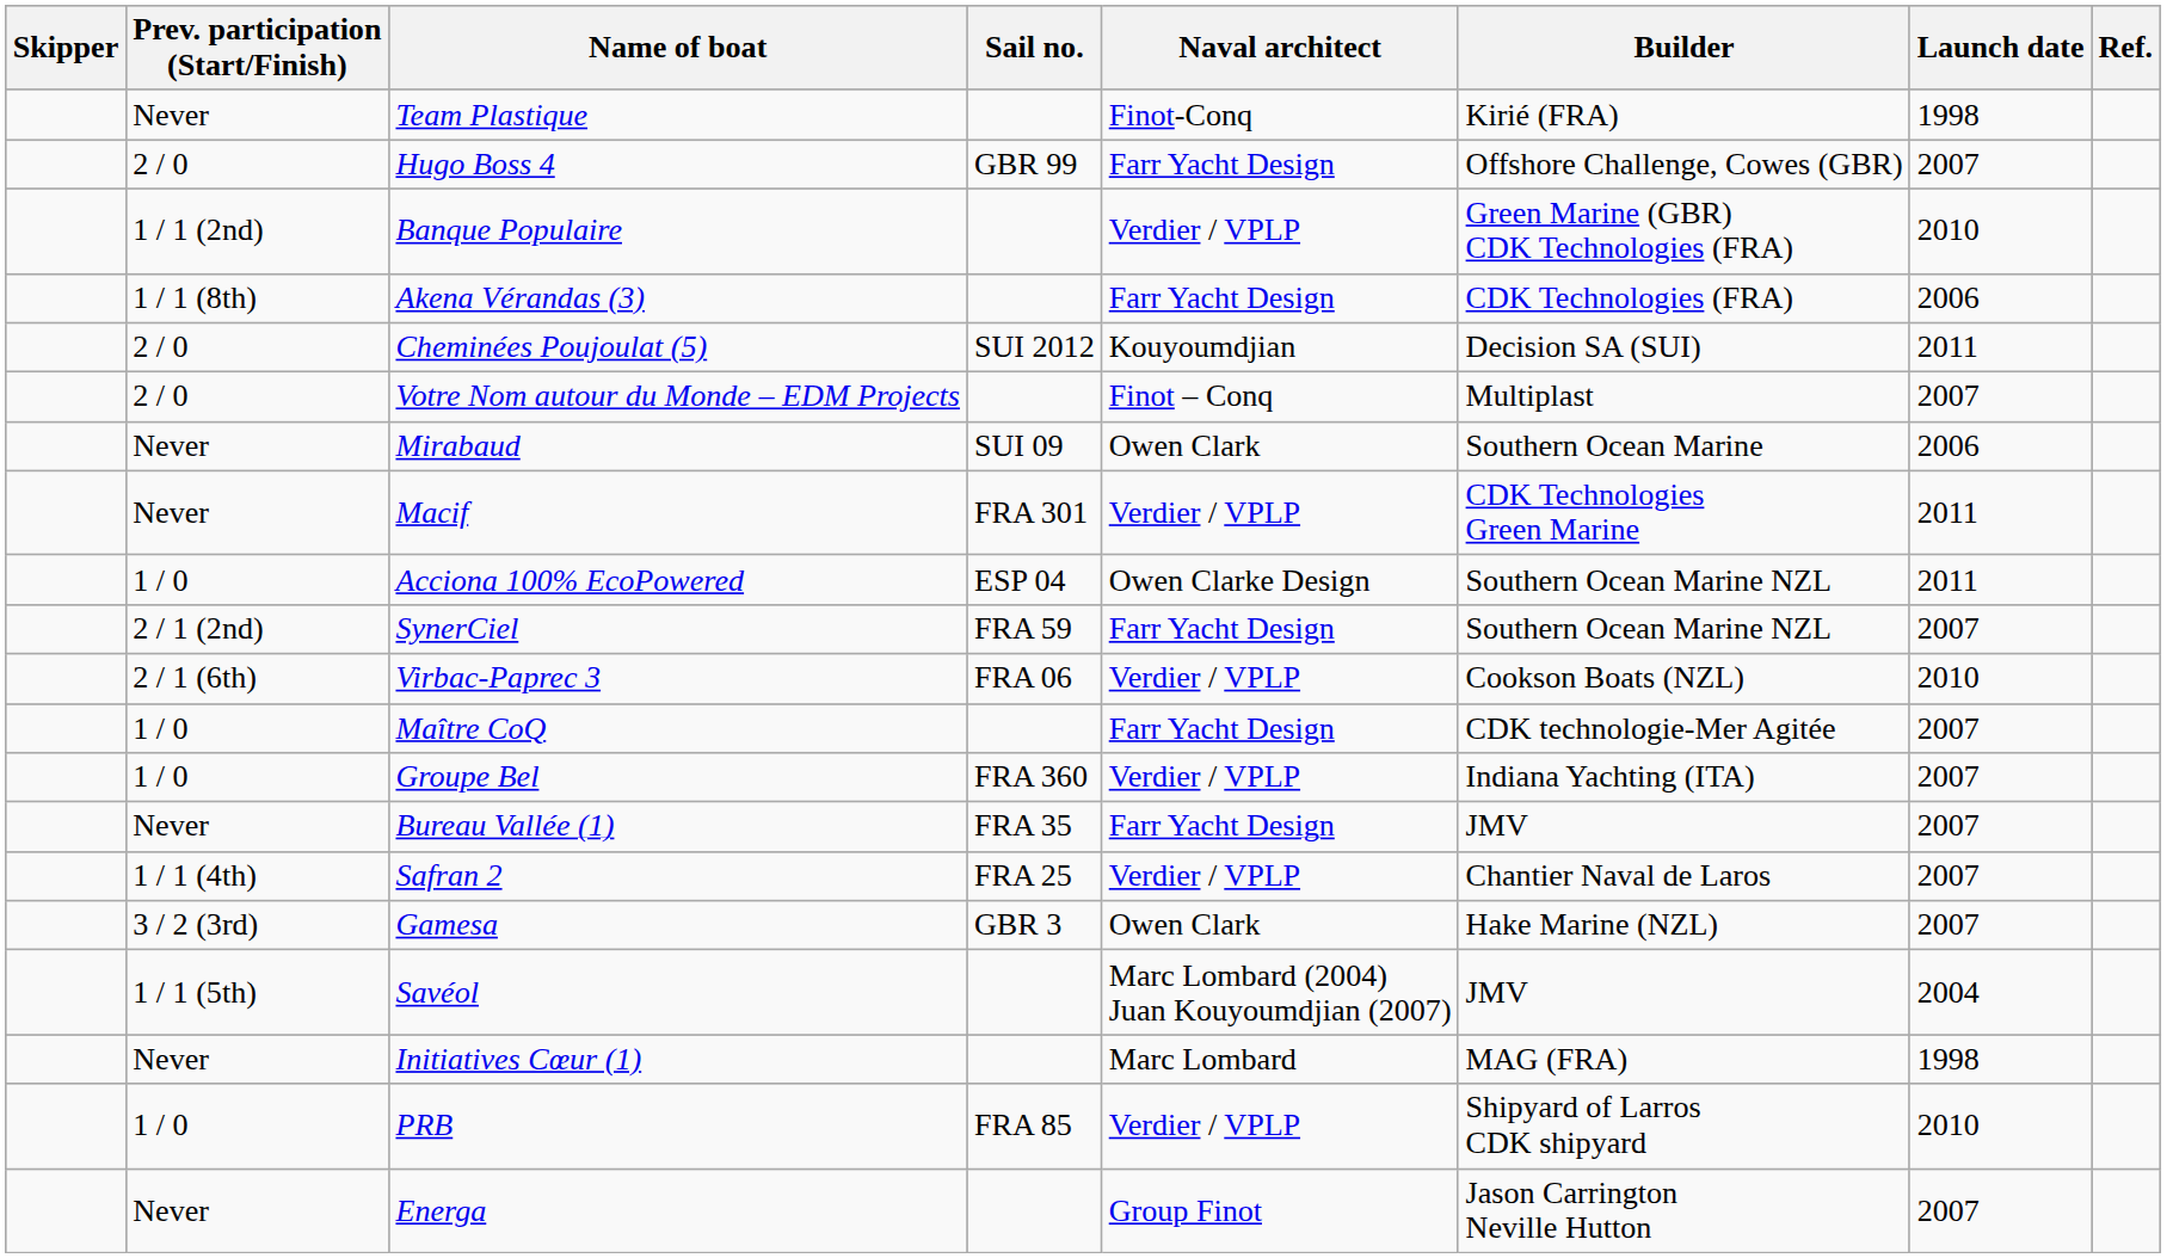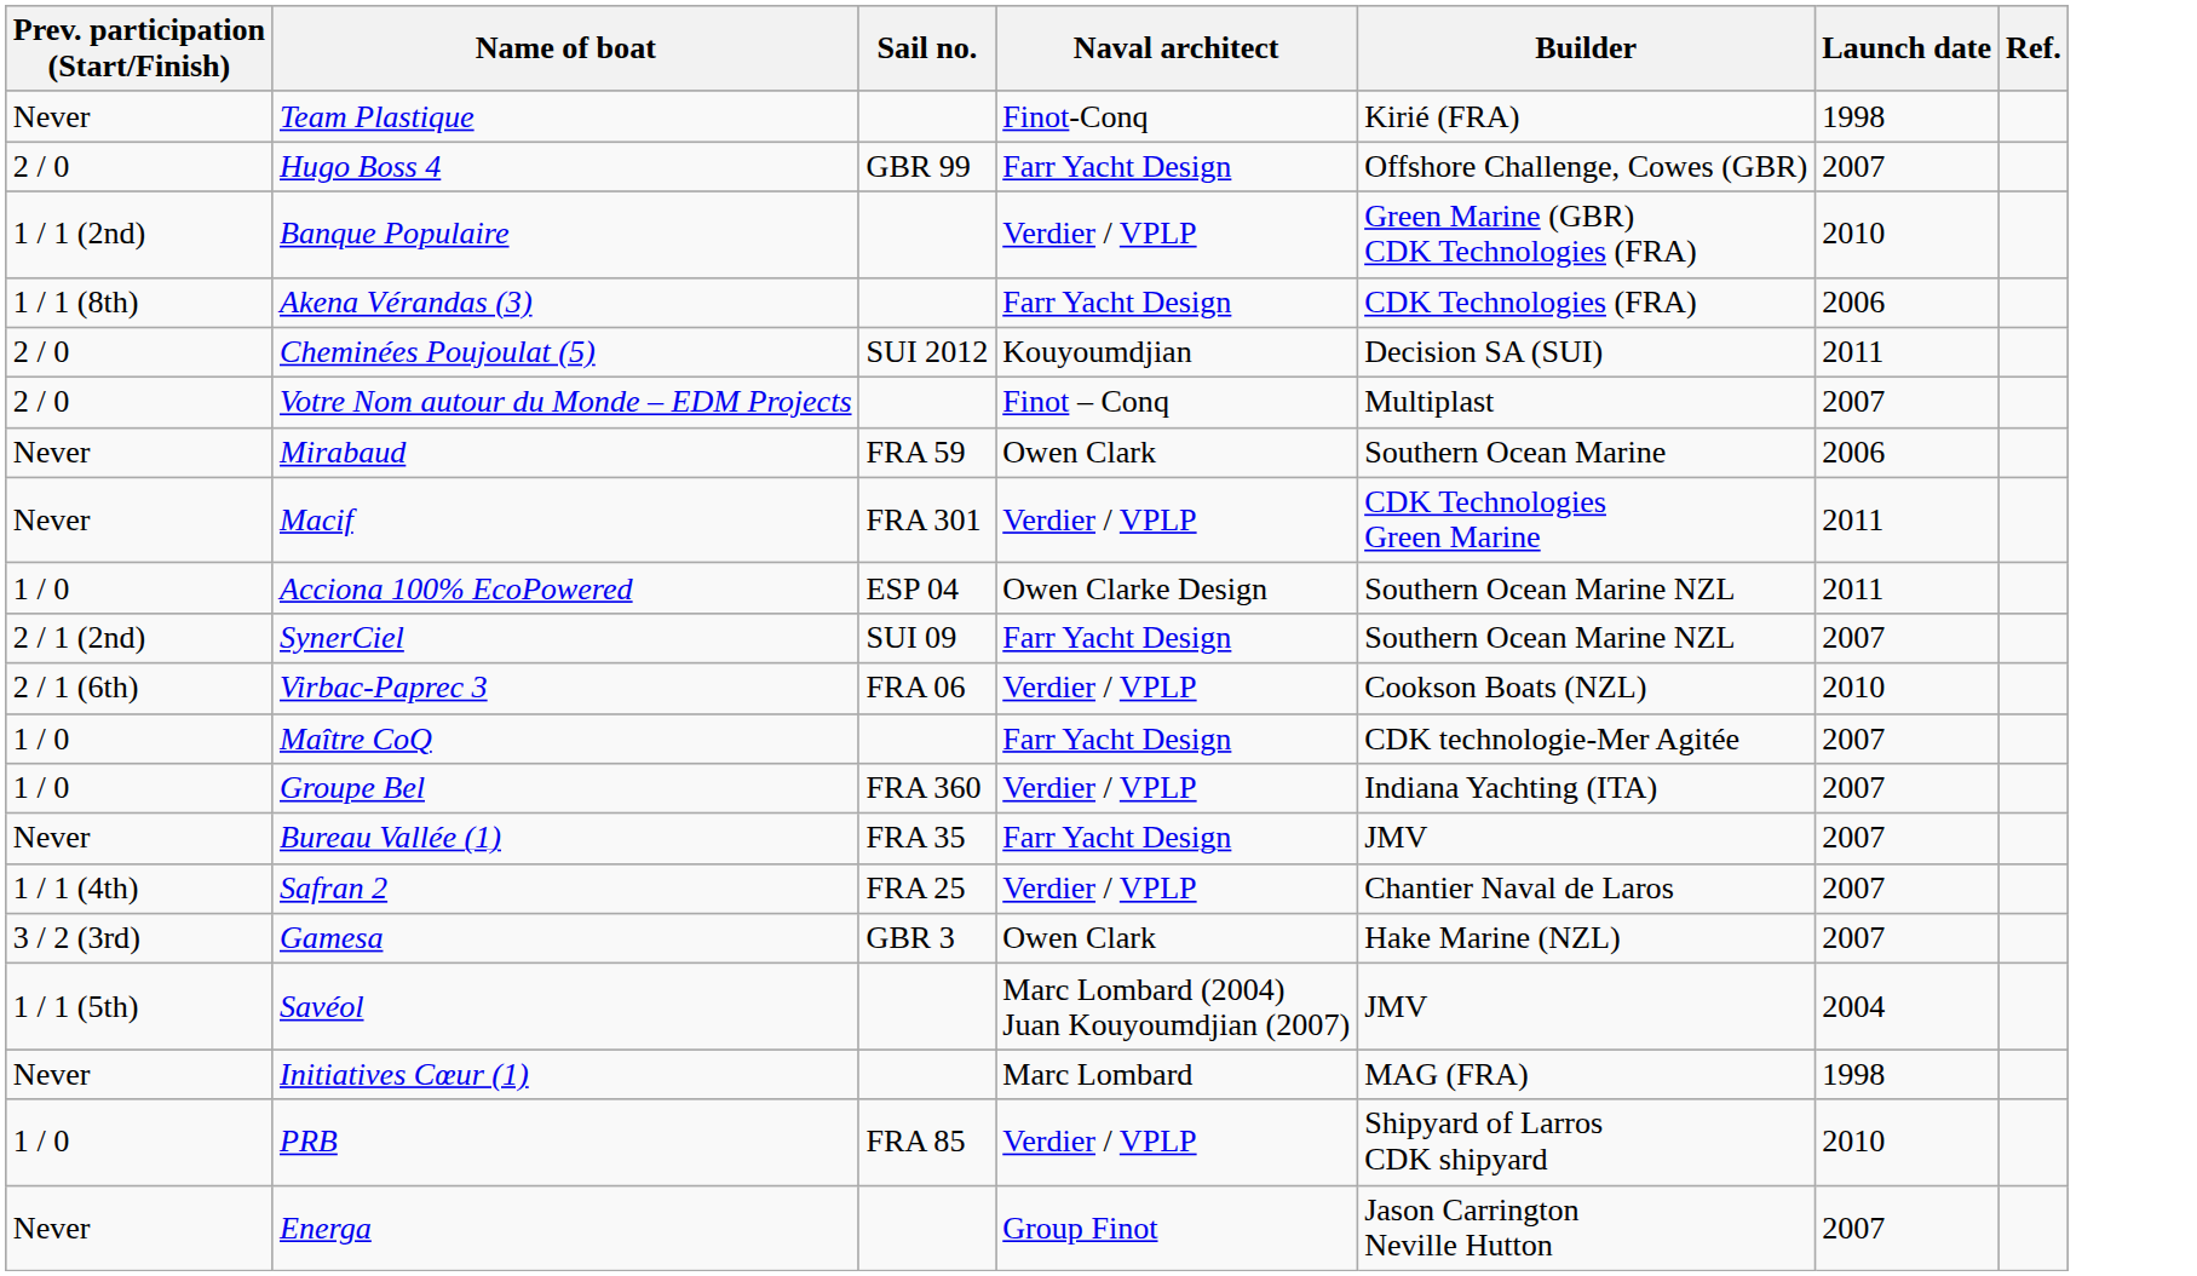 <table class="sortable wikitable">
 <tr>
-<th>Skipper</th>
 <th>Prev. participation<br>(Start/Finish)</th>
 <th>Name of boat</th>
 <th>Sail no.</th>
 <th>Naval architect</th>
 <th>Builder</th>
 <th>Launch date</th>
 <th>Ref.</th>
 </tr>
 <tr>
-<td></td>
 <td>Never</td>
 <td><em><a href='#'>Team Plastique</a></em></td>
 <td></td>
 <td><a href='#'>Finot</a>-Conq</td>
 <td>Kirié (FRA)</td>
 <td>1998</td>
 <td></td>
 </tr>
 <tr>
-<td></td>
 <td>2 / 0</td>
 <td><em><a href='#'>Hugo Boss 4</a></em></td>
 <td>GBR 99</td>
 <td><a href='#'>Farr Yacht Design</a></td>
 <td>Offshore Challenge, Cowes (GBR)</td>
 <td>2007</td>
 <td></td>
 </tr>
 <tr>
-<td></td>
 <td>1 / 1 (2nd)</td>
 <td><em><a href='#'>Banque Populaire</a></em></td>
 <td></td>
 <td><a href='#'>Verdier</a> / <a href='#'>VPLP</a></td>
 <td><a href='#'>Green Marine</a> (GBR) <br> <a href='#'>CDK Technologies</a> (FRA)</td>
 <td>2010</td>
 <td></td>
 </tr>
 <tr>
-<td></td>
 <td>1 / 1 (8th)</td>
 <td><em><a href='#'>Akena Vérandas (3)</a></em></td>
 <td></td>
 <td><a href='#'>Farr Yacht Design</a></td>
 <td><a href='#'>CDK Technologies</a> (FRA)</td>
 <td>2006</td>
 <td></td>
 </tr>
 <tr>
-<td></td>
 <td>2 / 0</td>
 <td><em><a href='#'>Cheminées Poujoulat (5)</a></em></td>
 <td>SUI 2012</td>
 <td>Kouyoumdjian</td>
 <td>Decision SA (SUI)</td>
 <td>2011</td>
 <td></td>
 </tr>
 <tr>
-<td></td>
 <td>2 / 0</td>
 <td><em><a href='#'>Votre Nom autour du Monde – EDM Projects</a></em></td>
 <td></td>
 <td><a href='#'>Finot</a> – Conq</td>
 <td>Multiplast</td>
 <td>2007</td>
 <td></td>
 </tr>
 <tr>
-<td></td>
 <td>Never</td>
 <td><em><a href='#'>Mirabaud</a></em></td>
-<td>SUI 09</td>
+<td>FRA 59</td>
 <td>Owen Clark</td>
 <td>Southern Ocean Marine</td>
 <td>2006</td>
 <td></td>
 </tr>
 <tr>
-<td></td>
 <td>Never</td>
 <td><em><a href='#'>Macif</a></em></td>
 <td>FRA 301</td>
 <td><a href='#'>Verdier</a> / <a href='#'>VPLP</a></td>
 <td><a href='#'>CDK Technologies</a> <br> <a href='#'>Green Marine</a></td>
 <td>2011</td>
 <td></td>
 </tr>
 <tr>
-<td></td>
 <td>1 / 0</td>
 <td><em><a href='#'>Acciona 100% EcoPowered</a></em></td>
 <td>ESP 04</td>
 <td>Owen Clarke Design</td>
 <td>Southern Ocean Marine NZL</td>
 <td>2011</td>
 <td></td>
 </tr>
 <tr>
-<td></td>
 <td>2 / 1 (2nd)</td>
 <td><em><a href='#'>SynerCiel</a></em></td>
-<td>FRA 59</td>
+<td>SUI 09</td>
 <td><a href='#'>Farr Yacht Design</a></td>
 <td>Southern Ocean Marine NZL</td>
 <td>2007</td>
 <td></td>
 </tr>
 <tr>
-<td></td>
 <td>2 / 1 (6th)</td>
 <td><em><a href='#'>Virbac-Paprec 3</a></em></td>
 <td>FRA 06</td>
 <td><a href='#'>Verdier</a> / <a href='#'>VPLP</a></td>
 <td>Cookson Boats (NZL)</td>
 <td>2010</td>
 <td></td>
 </tr>
 <tr>
-<td></td>
 <td>1 / 0</td>
 <td><em><a href='#'>Maître CoQ</a></em></td>
 <td></td>
 <td><a href='#'>Farr Yacht Design</a></td>
 <td>CDK technologie-Mer Agitée</td>
 <td>2007</td>
 <td></td>
 </tr>
 <tr>
-<td></td>
 <td>1 / 0</td>
 <td><em><a href='#'>Groupe Bel</a></em></td>
 <td>FRA 360</td>
 <td><a href='#'>Verdier</a> / <a href='#'>VPLP</a></td>
 <td>Indiana Yachting (ITA)</td>
 <td>2007</td>
 <td></td>
 </tr>
 <tr>
-<td></td>
 <td>Never</td>
 <td><em><a href='#'>Bureau Vallée (1)</a></em></td>
 <td>FRA 35</td>
 <td><a href='#'>Farr Yacht Design</a></td>
 <td>JMV</td>
 <td>2007</td>
 <td></td>
 </tr>
 <tr>
-<td></td>
 <td>1 / 1 (4th)</td>
 <td><em><a href='#'>Safran 2</a></em></td>
 <td>FRA 25</td>
 <td><a href='#'>Verdier</a> / <a href='#'>VPLP</a></td>
 <td>Chantier Naval de Laros</td>
 <td>2007</td>
 <td></td>
 </tr>
 <tr>
-<td></td>
 <td>3 / 2 (3rd)</td>
 <td><em><a href='#'>Gamesa</a></em></td>
 <td>GBR 3</td>
 <td>Owen Clark</td>
 <td>Hake Marine (NZL)</td>
 <td>2007</td>
 <td></td>
 </tr>
 <tr>
-<td></td>
 <td>1 / 1 (5th)</td>
 <td><em><a href='#'>Savéol</a></em></td>
 <td></td>
 <td>Marc Lombard (2004) <br> Juan Kouyoumdjian (2007)</td>
 <td>JMV</td>
 <td>2004</td>
 <td></td>
 </tr>
 <tr>
-<td></td>
 <td>Never</td>
 <td><em><a href='#'>Initiatives Cœur (1)</a></em></td>
 <td></td>
 <td>Marc Lombard</td>
 <td>MAG (FRA)</td>
 <td>1998</td>
 <td></td>
 </tr>
 <tr>
-<td></td>
 <td>1 / 0</td>
 <td><em><a href='#'>PRB</a></em></td>
 <td>FRA 85</td>
 <td><a href='#'>Verdier</a> / <a href='#'>VPLP</a></td>
 <td>Shipyard of Larros<br>CDK shipyard</td>
 <td>2010</td>
 <td></td>
 </tr>
 <tr>
-<td></td>
 <td>Never</td>
 <td><em><a href='#'>Energa</a></em></td>
 <td></td>
 <td><a href='#'>Group Finot</a></td>
 <td>Jason Carrington<br>Neville Hutton</td>
 <td>2007</td>
 <td></td>
 </tr>
 </table>
